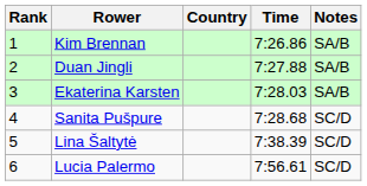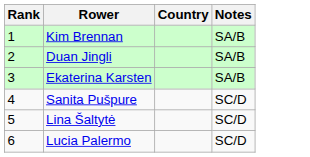 <table class="wikitable">
 <tr>
 <th>Rank</th>
 <th>Rower</th>
 <th>Country</th>
-<th>Time</th>
 <th>Notes</th>
 </tr>
 <tr bgcolor=ccffcc>
 <td>1</td>
 <td><a href='#'>Kim Brennan</a></td>
 <td></td>
-<td>7:26.86</td>
 <td>SA/B</td>
 </tr>
 <tr bgcolor=ccffcc>
 <td>2</td>
 <td><a href='#'>Duan Jingli</a></td>
 <td></td>
-<td>7:27.88</td>
 <td>SA/B</td>
 </tr>
 <tr bgcolor=ccffcc>
 <td>3</td>
 <td><a href='#'>Ekaterina Karsten</a></td>
 <td></td>
-<td>7:28.03</td>
 <td>SA/B</td>
 </tr>
 <tr>
 <td>4</td>
 <td><a href='#'>Sanita Pušpure</a></td>
 <td></td>
-<td>7:28.68</td>
 <td>SC/D</td>
 </tr>
 <tr>
 <td>5</td>
 <td><a href='#'>Lina Šaltytė</a></td>
 <td></td>
-<td>7:38.39</td>
 <td>SC/D</td>
 </tr>
 <tr>
 <td>6</td>
 <td><a href='#'>Lucia Palermo</a></td>
 <td></td>
-<td>7:56.61</td>
 <td>SC/D</td>
 </tr>
 </table>
